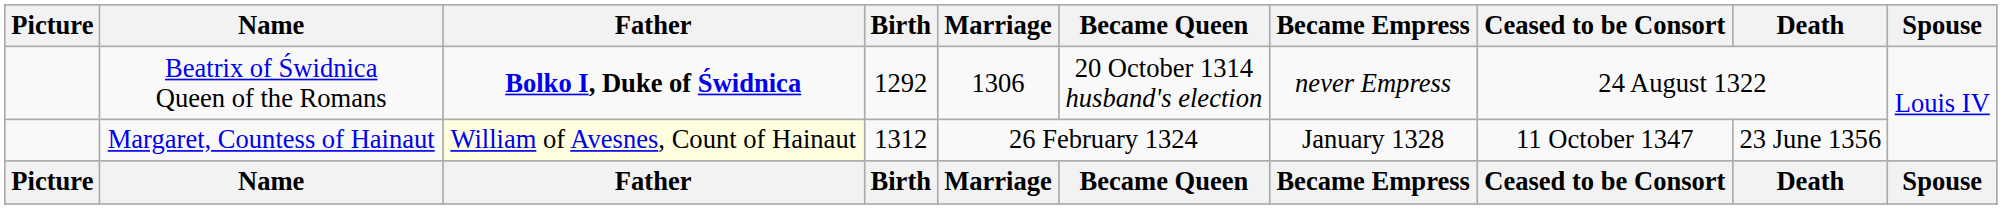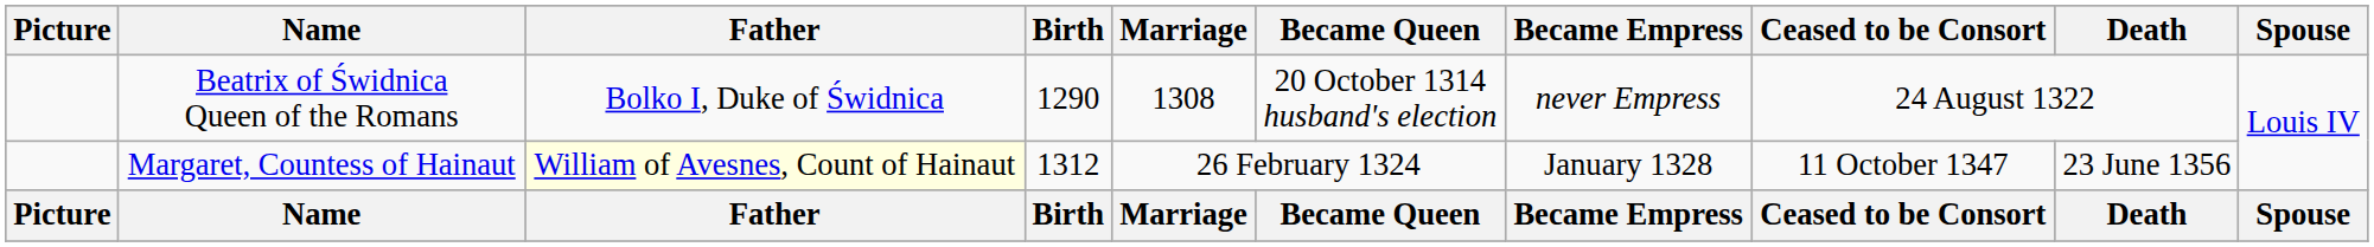 <table width=95% class="wikitable">
 <tr>
 <th>Picture</th>
 <th>Name</th>
 <th>Father</th>
 <th>Birth</th>
 <th>Marriage</th>
 <th>Became Queen</th>
 <th>Became Empress</th>
 <th>Ceased to be Consort</th>
 <th>Death</th>
 <th>Spouse</th>
 </tr>
 <tr>
 <td align=center></td>
 <td align=center><a href='#'>Beatrix of Świdnica</a><br>Queen of the Romans</td>
-<td align="center"><strong><a href='#'>Bolko I</a>, Duke of <a href='#'>Świdnica</a></strong></td>
-<td align="center">1292</td>
-<td align="center">1306</td>
+<td align="center"><a href='#'>Bolko I</a>, Duke of <a href='#'>Świdnica</a></td>
+<td align="center">1290</td>
+<td align="center">1308</td>
 <td align="center">20 October 1314<br><em>husband's election</em></td>
 <td align="center"><em>never Empress</em></td>
 <td align="center" colspan="2">24 August 1322</td>
 <td align="center" rowspan="2"><a href='#'>Louis IV</a></td>
 </tr>
 <tr>
 <td align=center></td>
 <td align=center><a href='#'>Margaret, Countess of Hainaut</a></td>
 <td align="center" style="background: lightyellow;"><a href='#'>William</a> of <a href='#'>Avesnes</a>, Count of Hainaut</td>
 <td align="center">1312</td>
 <td align="center" colspan="2">26 February 1324</td>
 <td align="center">January 1328</td>
 <td align="center">11 October 1347</td>
 <td align="center">23 June 1356</td>
 </tr>
 <tr>
 <th>Picture</th>
 <th>Name</th>
 <th>Father</th>
 <th>Birth</th>
 <th>Marriage</th>
 <th>Became Queen</th>
 <th>Became Empress</th>
 <th>Ceased to be Consort</th>
 <th>Death</th>
 <th>Spouse</th>
 </tr>
 </table>
